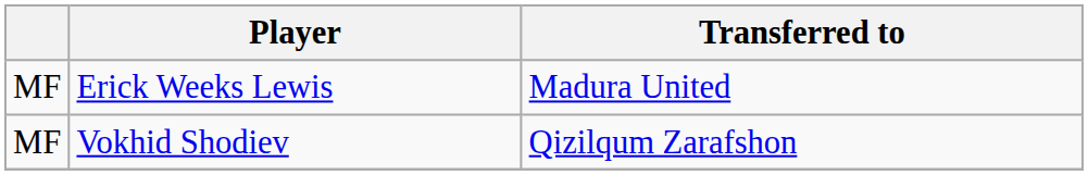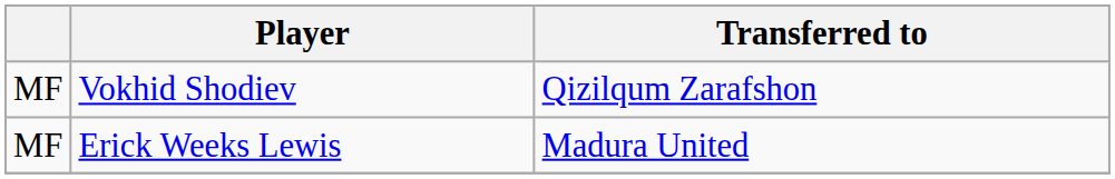 <table class="wikitable plainrowheaders sortable" style="font-size:95%">
 <tr>
 <th></th>
 <th scope="col" style="width:200px;"><strong>Player</strong></th>
 <th scope="col" style="width:250px;"><strong>Transferred to</strong></th>
 </tr>
 <tr>
 <td>MF</td>
+<td> <a href='#'>Vokhid Shodiev</a></td>
+<td> <a href='#'>Qizilqum Zarafshon</a></td>
+</tr>
+<tr>
+<td>MF</td>
 <td>  <a href='#'>Erick Weeks Lewis</a></td>
 <td>  <a href='#'>Madura United</a></td>
 </tr>
 <tr>
-<td>MF</td>
-<td> <a href='#'>Vokhid Shodiev</a></td>
-<td> <a href='#'>Qizilqum Zarafshon</a></td>
-</tr>
-<tr>
 </tr>
 </table>
